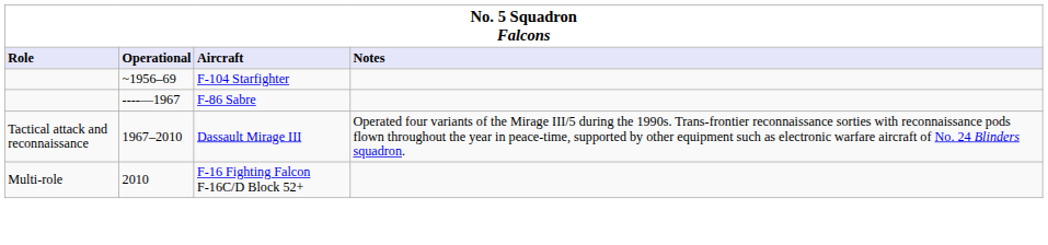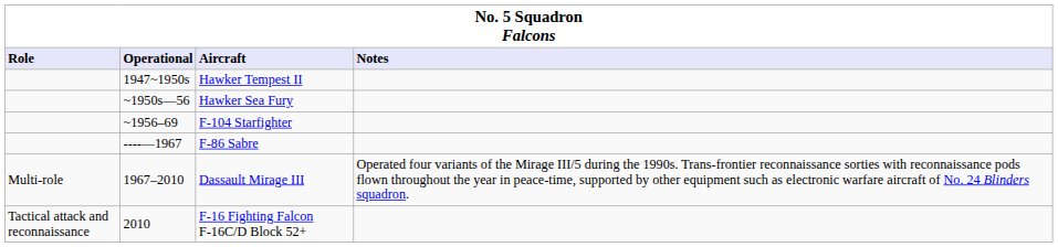 <table class="wikitable">
 <tr>
 <th style="text-align: middle; background: white;" colspan="4"><big>No. 5 Squadron <br> <em>Falcons</em></big></th>
 </tr>
 <tr>
 <th style="text-align: left; background: lavender;" width="130">Role</th>
 <th style="text-align: left; background: lavender;" width=" ">Operational</th>
 <th style="text-align: left; background: lavender;" width="180">Aircraft</th>
 <th style="text-align: left; background: lavender;" width=" ">Notes</th>
+</tr>
+<tr valign="top">
+<td></td>
+<td>1947~1950s</td>
+<td><a href='#'>Hawker Tempest II</a></td>
+<td></td>
+</tr>
+<tr>
+<td></td>
+<td>~1950s—56</td>
+<td><a href='#'>Hawker Sea Fury</a></td>
+<td></td>
 </tr>
 <tr>
 <td></td>
 <td>~1956–69</td>
 <td><a href='#'>F-104 Starfighter</a></td>
 <td></td>
 </tr>
 <tr>
 <td></td>
 <td>----—1967</td>
 <td><a href='#'>F-86 Sabre</a></td>
 <td></td>
 </tr>
 <tr>
-<td>Tactical attack and reconnaissance</td>
+<td>Multi-role</td>
 <td>1967–2010</td>
 <td><a href='#'>Dassault Mirage III</a></td>
 <td>Operated four variants of the Mirage III/5 during the 1990s. Trans-frontier reconnaissance sorties with reconnaissance pods flown throughout the year in peace-time, supported by other equipment such as electronic warfare aircraft of <a href='#'>No. 24 <em>Blinders</em> squadron</a>.</td>
 </tr>
 <tr>
-<td>Multi-role</td>
+<td>Tactical attack and reconnaissance</td>
 <td>2010</td>
 <td><a href='#'>F-16 Fighting Falcon</a><br>F-16C/D Block 52+</td>
 <td></td>
 </tr>
 </table>
